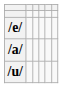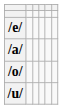 <table class=wikitable style=text-align:center>
 <tr>
 <th></th>
 <th></th>
 <th></th>
 <th></th>
 <th></th>
 <th></th>
 </tr>
 <tr>
 <th></th>
 <td></td>
 <td></td>
 <td></td>
 <td></td>
 <td></td>
 </tr>
 <tr>
 <th>/e/</th>
 <td></td>
 <td></td>
 <td></td>
 <td></td>
 <td></td>
 </tr>
 <tr>
 <th>/a/</th>
 <td></td>
 <td></td>
 <td></td>
 <td></td>
 <td></td>
 </tr>
 <tr>
+<th>/o/</th>
+<td></td>
+<td></td>
+<td></td>
+<td></td>
+<td></td>
+</tr>
+<tr>
 <th>/u/</th>
 <td></td>
 <td></td>
 <td></td>
 <td></td>
 <td></td>
 </tr>
 </table>
